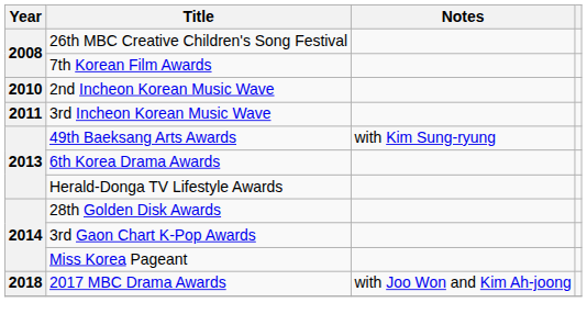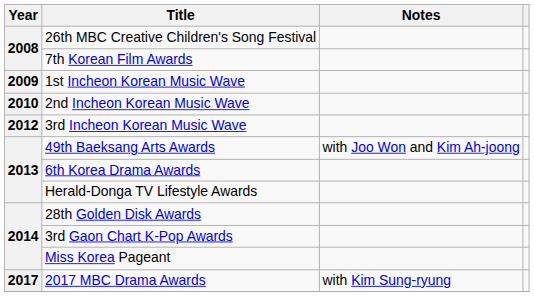 <table class="wikitable  plainrowheaders">
 <tr>
 <th scope="col">Year</th>
 <th scope="col">Title</th>
 <th scope="col">Notes</th>
 <th scope="col" class="unsortable"></th>
 </tr>
 <tr>
 <th scope="row" rowspan="2">2008</th>
 <td>26th MBC Creative Children's Song Festival</td>
 <td></td>
 <td></td>
 </tr>
 <tr>
 <td>7th <a href='#'>Korean Film Awards</a></td>
 <td></td>
 <td></td>
 </tr>
 <tr>
+<th scope="row">2009</th>
+<td>1st <a href='#'>Incheon Korean Music Wave</a></td>
+<td></td>
+<td></td>
+</tr>
+<tr>
 <th scope="row">2010</th>
 <td>2nd <a href='#'>Incheon Korean Music Wave</a></td>
 <td></td>
 <td></td>
 </tr>
 <tr>
-<th scope="row">2011</th>
+<th scope="row">2012</th>
 <td>3rd <a href='#'>Incheon Korean Music Wave</a></td>
 <td></td>
 <td></td>
 </tr>
 <tr>
 <th scope="row" rowspan=3>2013</th>
 <td><a href='#'>49th Baeksang Arts Awards</a></td>
-<td>with <a href='#'>Kim Sung-ryung</a></td>
+<td>with <a href='#'>Joo Won</a> and <a href='#'>Kim Ah-joong</a></td>
 <td></td>
 </tr>
 <tr>
 <td><a href='#'>6th Korea Drama Awards</a></td>
 <td></td>
 <td></td>
 </tr>
 <tr>
 <td>Herald-Donga TV Lifestyle Awards</td>
 <td></td>
 <td></td>
 </tr>
 <tr>
 <th scope="row" rowspan="3">2014</th>
 <td>28th <a href='#'>Golden Disk Awards</a></td>
 <td></td>
 <td></td>
 </tr>
 <tr>
 <td>3rd <a href='#'>Gaon Chart K-Pop Awards</a></td>
 <td></td>
 <td></td>
 </tr>
 <tr>
 <td><a href='#'>Miss Korea</a> Pageant</td>
 <td></td>
 <td></td>
 </tr>
 <tr>
-<th scope="row">2018</th>
+<th scope="row">2017</th>
 <td><a href='#'>2017 MBC Drama Awards</a></td>
-<td>with <a href='#'>Joo Won</a> and <a href='#'>Kim Ah-joong</a></td>
+<td>with <a href='#'>Kim Sung-ryung</a></td>
 <td></td>
 </tr>
 <tr>
 </tr>
 </table>
